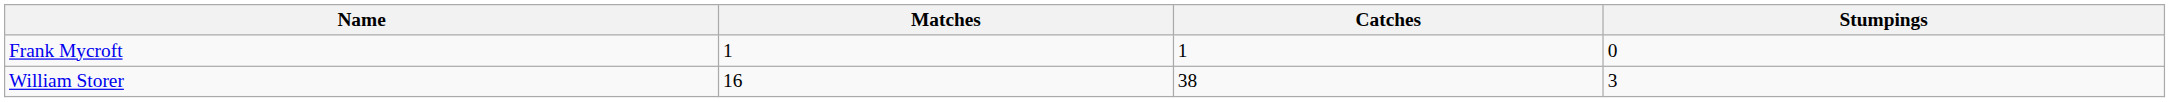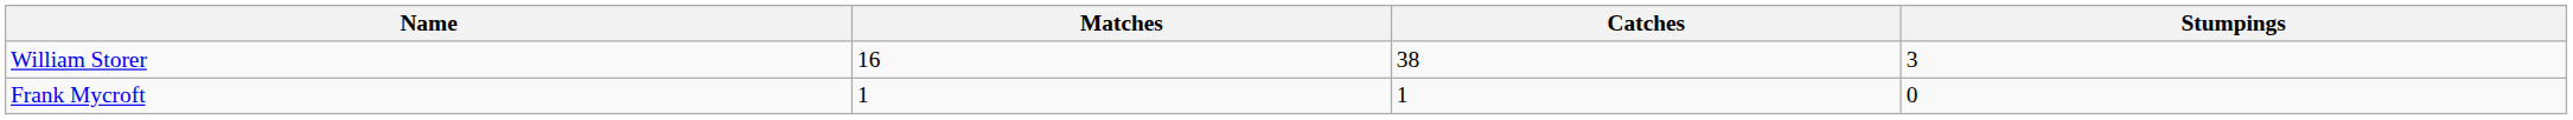 <table class="wikitable sortable" width="90%">
 <tr bgcolor="#efefef">
 <th>Name</th>
 <th>Matches</th>
 <th>Catches</th>
 <th>Stumpings</th>
 </tr>
 <tr>
+<td><a href='#'>William Storer</a></td>
+<td>16</td>
+<td>38</td>
+<td>3</td>
+</tr>
+<tr>
 <td><a href='#'>Frank Mycroft</a></td>
 <td>1</td>
 <td>1</td>
 <td>0</td>
 </tr>
-<tr>
-<td><a href='#'>William Storer</a></td>
-<td>16</td>
-<td>38</td>
-<td>3</td>
-</tr>
 </table>
